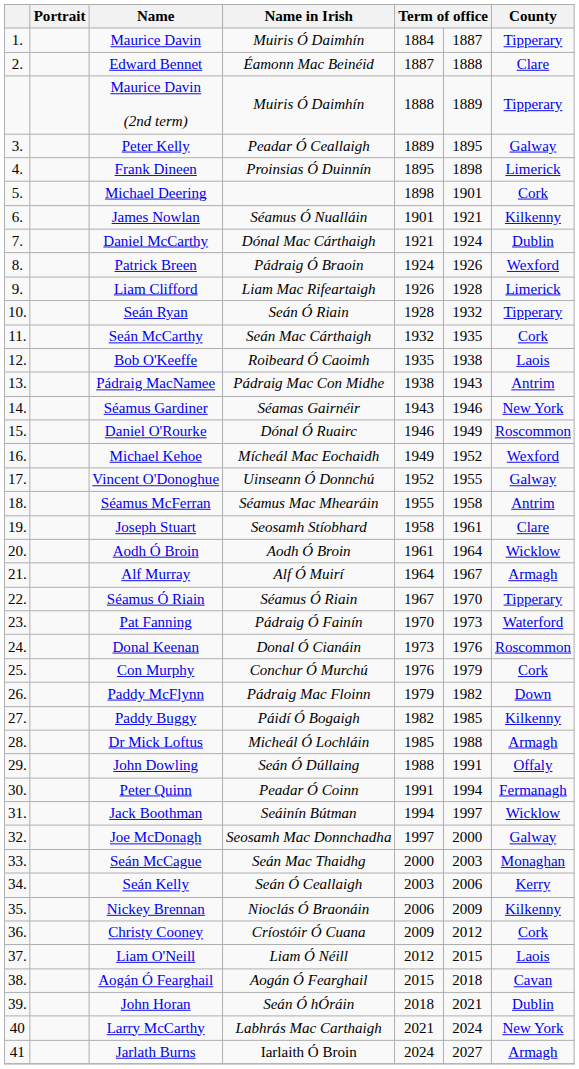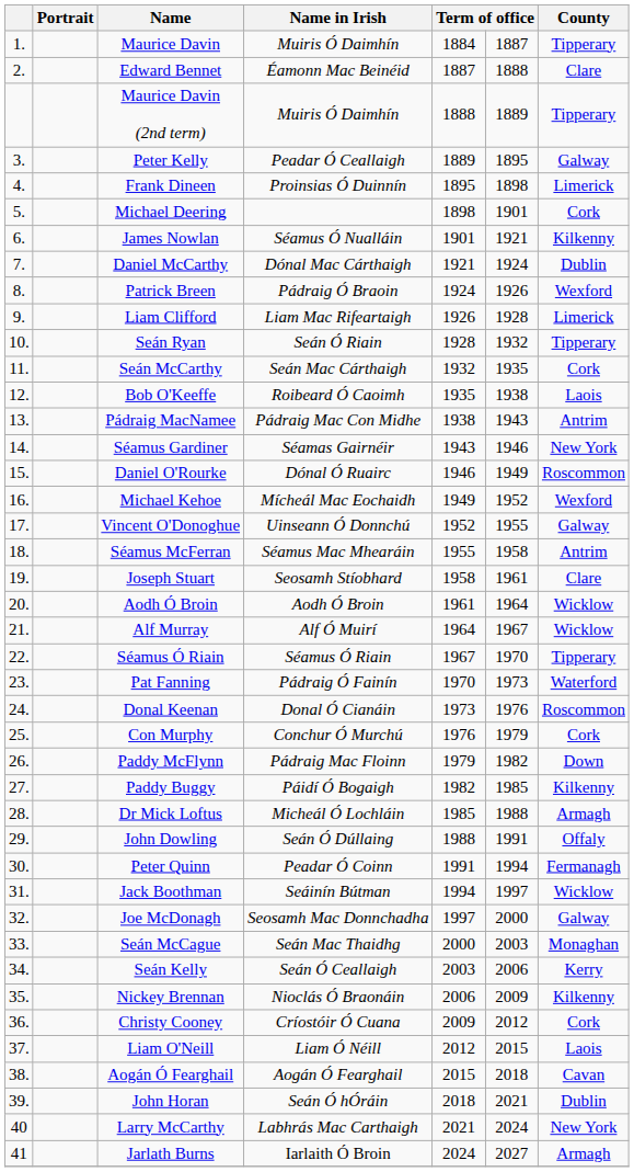 <table class="wikitable" style="text-align:center">
 <tr>
 <th></th>
 <th>Portrait</th>
 <th>Name<br></th>
 <th>Name in Irish</th>
 <th colspan=2>Term of office</th>
 <th>County</th>
 </tr>
 <tr>
 <td>1.</td>
 <td></td>
 <td><a href='#'>Maurice Davin</a><br></td>
 <td><em>Muiris Ó Daimhín</em></td>
 <td>1884</td>
 <td>1887</td>
 <td> <a href='#'>Tipperary</a></td>
 </tr>
 <tr>
 <td>2.</td>
 <td></td>
 <td><a href='#'>Edward Bennet</a><br></td>
 <td><em>Éamonn Mac Beinéid</em></td>
 <td>1887</td>
 <td>1888</td>
 <td> <a href='#'>Clare</a></td>
 </tr>
 <tr>
 <td></td>
 <td></td>
 <td><a href='#'>Maurice Davin</a><br><br><em>(2nd term)</em></td>
 <td><em>Muiris Ó Daimhín</em></td>
 <td>1888</td>
 <td>1889</td>
 <td> <a href='#'>Tipperary</a></td>
 </tr>
 <tr>
 <td>3.</td>
 <td></td>
 <td><a href='#'>Peter Kelly</a><br></td>
 <td><em>Peadar Ó Ceallaigh</em></td>
 <td>1889</td>
 <td>1895</td>
 <td> <a href='#'>Galway</a></td>
 </tr>
 <tr>
 <td>4.</td>
 <td></td>
 <td><a href='#'>Frank Dineen</a><br></td>
 <td><em>Proinsias Ó Duinnín</em></td>
 <td>1895</td>
 <td>1898</td>
 <td> <a href='#'>Limerick</a></td>
 </tr>
 <tr>
 <td>5.</td>
 <td></td>
 <td><a href='#'>Michael Deering</a><br></td>
 <td></td>
 <td>1898</td>
 <td>1901</td>
 <td> <a href='#'>Cork</a></td>
 </tr>
 <tr>
 <td>6.</td>
 <td></td>
 <td><a href='#'>James Nowlan</a><br></td>
 <td><em>Séamus Ó Nualláin</em></td>
 <td>1901</td>
 <td>1921</td>
 <td> <a href='#'>Kilkenny</a></td>
 </tr>
 <tr>
 <td>7.</td>
 <td></td>
 <td><a href='#'>Daniel McCarthy</a><br></td>
 <td><em>Dónal Mac Cárthaigh</em></td>
 <td>1921</td>
 <td>1924</td>
 <td> <a href='#'>Dublin</a></td>
 </tr>
 <tr>
 <td>8.</td>
 <td></td>
 <td><a href='#'>Patrick Breen</a><br></td>
 <td><em>Pádraig Ó Braoin</em></td>
 <td>1924</td>
 <td>1926</td>
 <td> <a href='#'>Wexford</a></td>
 </tr>
 <tr>
 <td>9.</td>
 <td></td>
 <td><a href='#'>Liam Clifford</a><br></td>
 <td><em>Liam Mac Rifeartaigh</em></td>
 <td>1926</td>
 <td>1928</td>
 <td> <a href='#'>Limerick</a></td>
 </tr>
 <tr>
 <td>10.</td>
 <td></td>
 <td><a href='#'>Seán Ryan</a><br></td>
 <td><em>Seán Ó Riain</em></td>
 <td>1928</td>
 <td>1932</td>
 <td> <a href='#'>Tipperary</a></td>
 </tr>
 <tr>
 <td>11.</td>
 <td></td>
 <td><a href='#'>Seán McCarthy</a><br></td>
 <td><em>Seán Mac Cárthaigh</em></td>
 <td>1932</td>
 <td>1935</td>
 <td> <a href='#'>Cork</a></td>
 </tr>
 <tr>
 <td>12.</td>
 <td></td>
 <td><a href='#'>Bob O'Keeffe</a><br></td>
 <td><em>Roibeard Ó Caoimh</em></td>
 <td>1935</td>
 <td>1938</td>
 <td> <a href='#'>Laois</a></td>
 </tr>
 <tr>
 <td>13.</td>
 <td></td>
 <td><a href='#'>Pádraig MacNamee</a><br></td>
 <td><em>Pádraig Mac Con Midhe</em></td>
 <td>1938</td>
 <td>1943</td>
 <td> <a href='#'>Antrim</a></td>
 </tr>
 <tr>
 <td>14.</td>
 <td></td>
 <td><a href='#'>Séamus Gardiner</a><br></td>
 <td><em>Séamas Gairnéir</em></td>
 <td>1943</td>
 <td>1946</td>
 <td> <a href='#'>New York</a></td>
 </tr>
 <tr>
 <td>15.</td>
 <td></td>
 <td><a href='#'>Daniel O'Rourke</a><br></td>
 <td><em>Dónal Ó Ruairc</em></td>
 <td>1946</td>
 <td>1949</td>
 <td> <a href='#'>Roscommon</a></td>
 </tr>
 <tr>
 <td>16.</td>
 <td></td>
 <td><a href='#'>Michael Kehoe</a><br></td>
 <td><em>Mícheál Mac Eochaidh</em></td>
 <td>1949</td>
 <td>1952</td>
 <td> <a href='#'>Wexford</a></td>
 </tr>
 <tr>
 <td>17.</td>
 <td></td>
 <td><a href='#'>Vincent O'Donoghue</a><br></td>
 <td><em>Uinseann Ó Donnchú</em></td>
 <td>1952</td>
 <td>1955</td>
 <td> <a href='#'>Galway</a></td>
 </tr>
 <tr>
 <td>18.</td>
 <td></td>
 <td><a href='#'>Séamus McFerran</a><br></td>
 <td><em>Séamus Mac Mhearáin</em></td>
 <td>1955</td>
 <td>1958</td>
 <td> <a href='#'>Antrim</a></td>
 </tr>
 <tr>
 <td>19.</td>
 <td></td>
 <td><a href='#'>Joseph Stuart</a><br></td>
 <td><em>Seosamh Stíobhard</em></td>
 <td>1958</td>
 <td>1961</td>
 <td> <a href='#'>Clare</a></td>
 </tr>
 <tr>
 <td>20.</td>
 <td></td>
 <td><a href='#'>Aodh Ó Broin</a><br></td>
 <td><em>Aodh Ó Broin</em></td>
 <td>1961</td>
 <td>1964</td>
 <td> <a href='#'>Wicklow</a></td>
 </tr>
 <tr>
 <td>21.</td>
 <td></td>
 <td><a href='#'>Alf Murray</a><br></td>
 <td><em>Alf Ó Muirí</em></td>
 <td>1964</td>
 <td>1967</td>
-<td> <a href='#'>Armagh</a></td>
+<td> <a href='#'>Wicklow</a></td>
 </tr>
 <tr>
 <td>22.</td>
 <td></td>
 <td><a href='#'>Séamus Ó Riain</a><br></td>
 <td><em>Séamus Ó Riain</em></td>
 <td>1967</td>
 <td>1970</td>
 <td> <a href='#'>Tipperary</a></td>
 </tr>
 <tr>
 <td>23.</td>
 <td></td>
 <td><a href='#'>Pat Fanning</a><br></td>
 <td><em>Pádraig Ó Fainín</em></td>
 <td>1970</td>
 <td>1973</td>
 <td> <a href='#'>Waterford</a></td>
 </tr>
 <tr>
 <td>24.</td>
 <td></td>
 <td><a href='#'>Donal Keenan</a><br></td>
 <td><em>Donal Ó Cianáin</em></td>
 <td>1973</td>
 <td>1976</td>
 <td> <a href='#'>Roscommon</a></td>
 </tr>
 <tr>
 <td>25.</td>
 <td></td>
 <td><a href='#'>Con Murphy</a><br></td>
 <td><em>Conchur Ó Murchú</em></td>
 <td>1976</td>
 <td>1979</td>
 <td> <a href='#'>Cork</a></td>
 </tr>
 <tr>
 <td>26.</td>
 <td></td>
 <td><a href='#'>Paddy McFlynn</a><br></td>
 <td><em>Pádraig Mac Floinn</em></td>
 <td>1979</td>
 <td>1982</td>
 <td> <a href='#'>Down</a></td>
 </tr>
 <tr>
 <td>27.</td>
 <td></td>
 <td><a href='#'>Paddy Buggy</a><br></td>
 <td><em>Páidí Ó Bogaigh</em></td>
 <td>1982</td>
 <td>1985</td>
 <td> <a href='#'>Kilkenny</a></td>
 </tr>
 <tr>
 <td>28.</td>
 <td></td>
 <td><a href='#'>Dr Mick Loftus</a><br></td>
 <td><em>Micheál Ó Lochláin</em></td>
 <td>1985</td>
 <td>1988</td>
 <td> <a href='#'>Armagh</a></td>
 </tr>
 <tr>
 <td>29.</td>
 <td></td>
 <td><a href='#'>John Dowling</a><br></td>
 <td><em>Seán Ó Dúllaing</em></td>
 <td>1988</td>
 <td>1991</td>
 <td> <a href='#'>Offaly</a></td>
 </tr>
 <tr>
 <td>30.</td>
 <td></td>
 <td><a href='#'>Peter Quinn</a><br></td>
 <td><em>Peadar Ó Coinn</em></td>
 <td>1991</td>
 <td>1994</td>
 <td> <a href='#'>Fermanagh</a></td>
 </tr>
 <tr>
 <td>31.</td>
 <td></td>
 <td><a href='#'>Jack Boothman</a><br></td>
 <td><em>Seáinín Bútman</em></td>
 <td>1994</td>
 <td>1997</td>
 <td> <a href='#'>Wicklow</a></td>
 </tr>
 <tr>
 <td>32.</td>
 <td></td>
 <td><a href='#'>Joe McDonagh</a><br></td>
 <td><em>Seosamh Mac Donnchadha</em></td>
 <td>1997</td>
 <td>2000</td>
 <td> <a href='#'>Galway</a></td>
 </tr>
 <tr>
 <td>33.</td>
 <td></td>
 <td><a href='#'>Seán McCague</a><br></td>
 <td><em>Seán Mac Thaidhg</em></td>
 <td>2000</td>
 <td>2003</td>
 <td> <a href='#'>Monaghan</a></td>
 </tr>
 <tr>
 <td>34.</td>
 <td></td>
 <td><a href='#'>Seán Kelly</a><br></td>
 <td><em>Seán Ó Ceallaigh</em></td>
 <td>2003</td>
 <td>2006</td>
 <td> <a href='#'>Kerry</a></td>
 </tr>
 <tr>
 <td>35.</td>
 <td></td>
 <td><a href='#'>Nickey Brennan</a><br></td>
 <td><em>Nioclás Ó Braonáin</em></td>
 <td>2006</td>
 <td>2009</td>
 <td> <a href='#'>Kilkenny</a></td>
 </tr>
 <tr>
 <td>36.</td>
 <td></td>
 <td><a href='#'>Christy Cooney</a><br></td>
 <td><em>Críostóir Ó Cuana</em></td>
 <td>2009</td>
 <td>2012</td>
 <td> <a href='#'>Cork</a></td>
 </tr>
 <tr>
 <td>37.</td>
 <td></td>
 <td><a href='#'>Liam O'Neill</a><br></td>
 <td><em>Liam Ó Néill</em></td>
 <td>2012</td>
 <td>2015</td>
 <td> <a href='#'>Laois</a></td>
 </tr>
 <tr>
 <td>38.</td>
 <td></td>
 <td><a href='#'>Aogán Ó Fearghail</a><br></td>
 <td><em>Aogán Ó Fearghail</em></td>
 <td>2015</td>
 <td>2018</td>
 <td> <a href='#'>Cavan</a></td>
 </tr>
 <tr>
 <td>39.</td>
 <td></td>
 <td><a href='#'>John Horan</a><br></td>
 <td><em>Seán Ó hÓráin</em></td>
 <td>2018</td>
 <td>2021</td>
 <td> <a href='#'>Dublin</a></td>
 </tr>
 <tr>
 <td>40</td>
 <td></td>
 <td><a href='#'>Larry McCarthy</a><br></td>
 <td><em>Labhrás Mac Carthaigh</em></td>
 <td>2021</td>
 <td>2024</td>
 <td> <a href='#'>New York</a></td>
 </tr>
 <tr>
 <td>41</td>
 <td></td>
 <td><a href='#'>Jarlath Burns</a></td>
 <td>Iarlaith Ó Broin</td>
 <td>2024</td>
 <td>2027</td>
 <td> <a href='#'>Armagh</a></td>
 </tr>
 <tr>
 </tr>
 </table>
